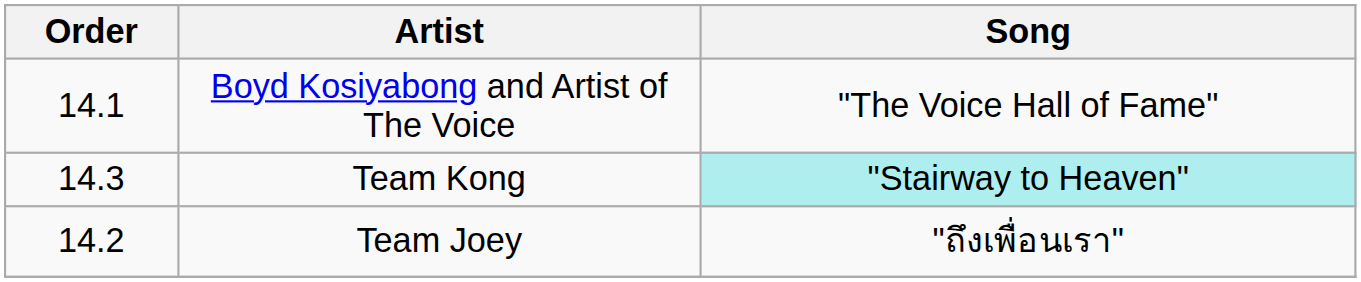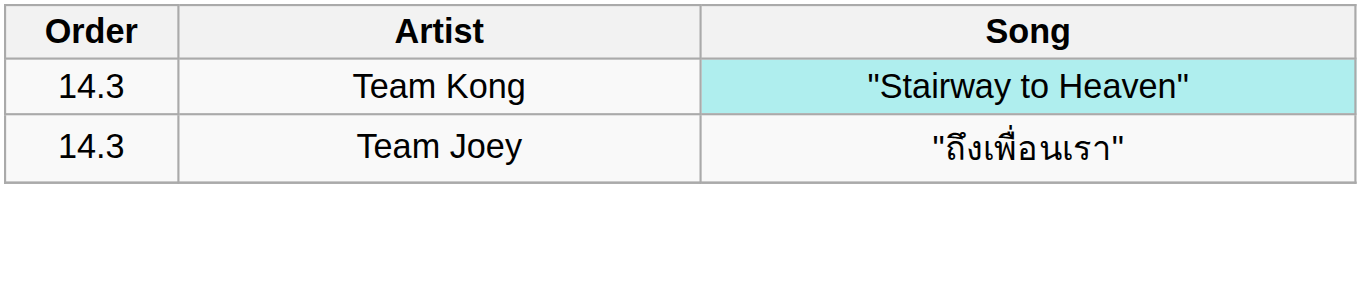 <table class="wikitable" style="text-align:center; width:50%;">
 <tr>
 <th scope="col" style="width:05%;">Order</th>
 <th scope="col" style="width:20%;">Artist</th>
 <th scope="col" style="width:25%;">Song</th>
 </tr>
 <tr>
-<td>14.1</td>
-<td><a href='#'>Boyd Kosiyabong</a> and Artist of The Voice</td>
-<td>"The Voice Hall of Fame"</td>
-</tr>
-<tr>
 <td>14.3</td>
 <td>Team Kong</td>
 <td style="background: paleturquoise;">"Stairway to Heaven"</td>
 </tr>
 <tr>
-<td>14.2</td>
+<td>14.3</td>
 <td>Team Joey</td>
 <td>"ถึงเพื่อนเรา"</td>
 </tr>
 <tr>
 </tr>
 </table>
